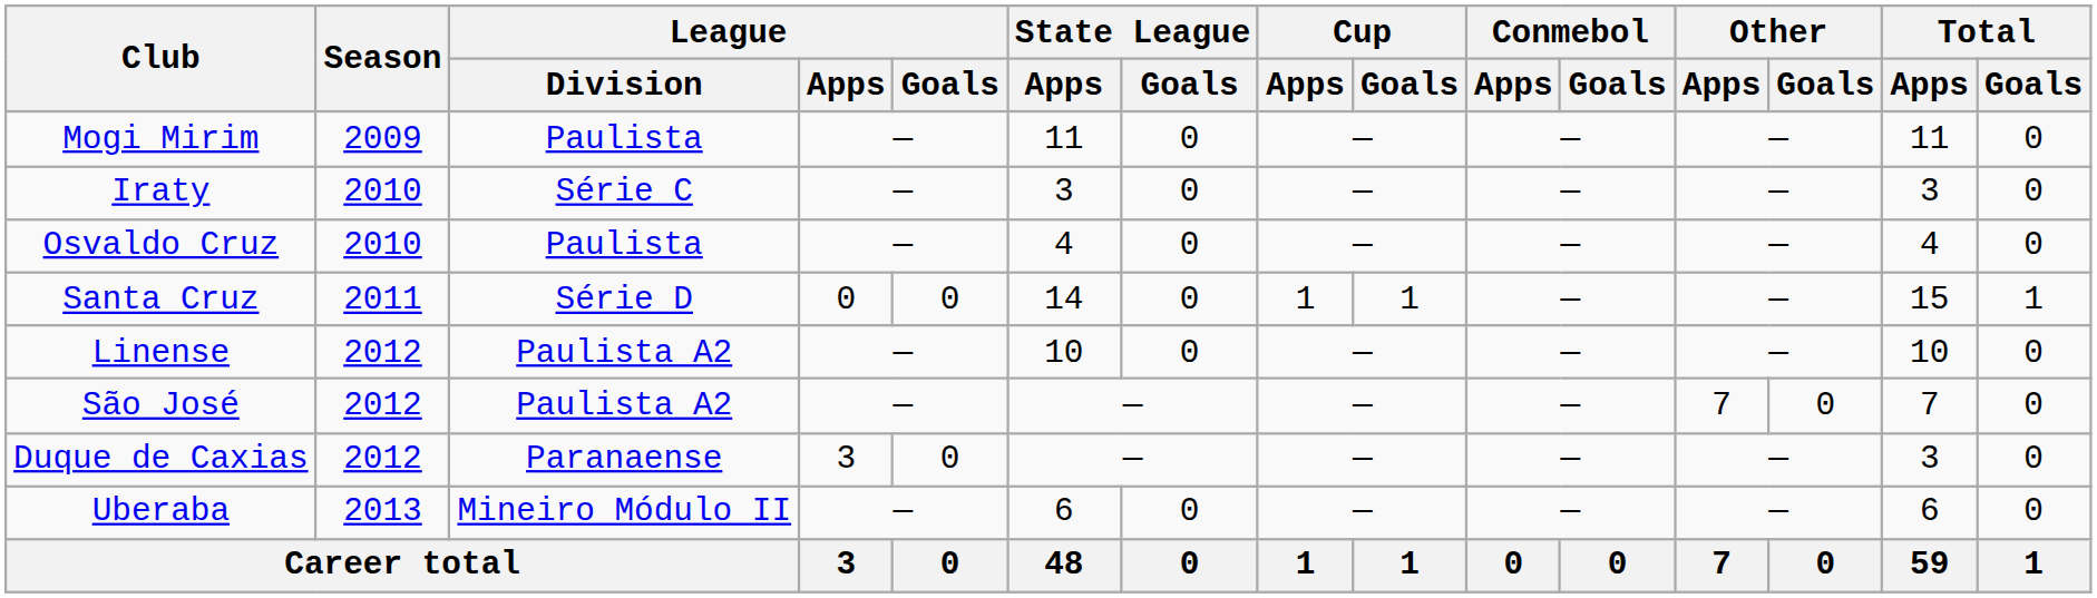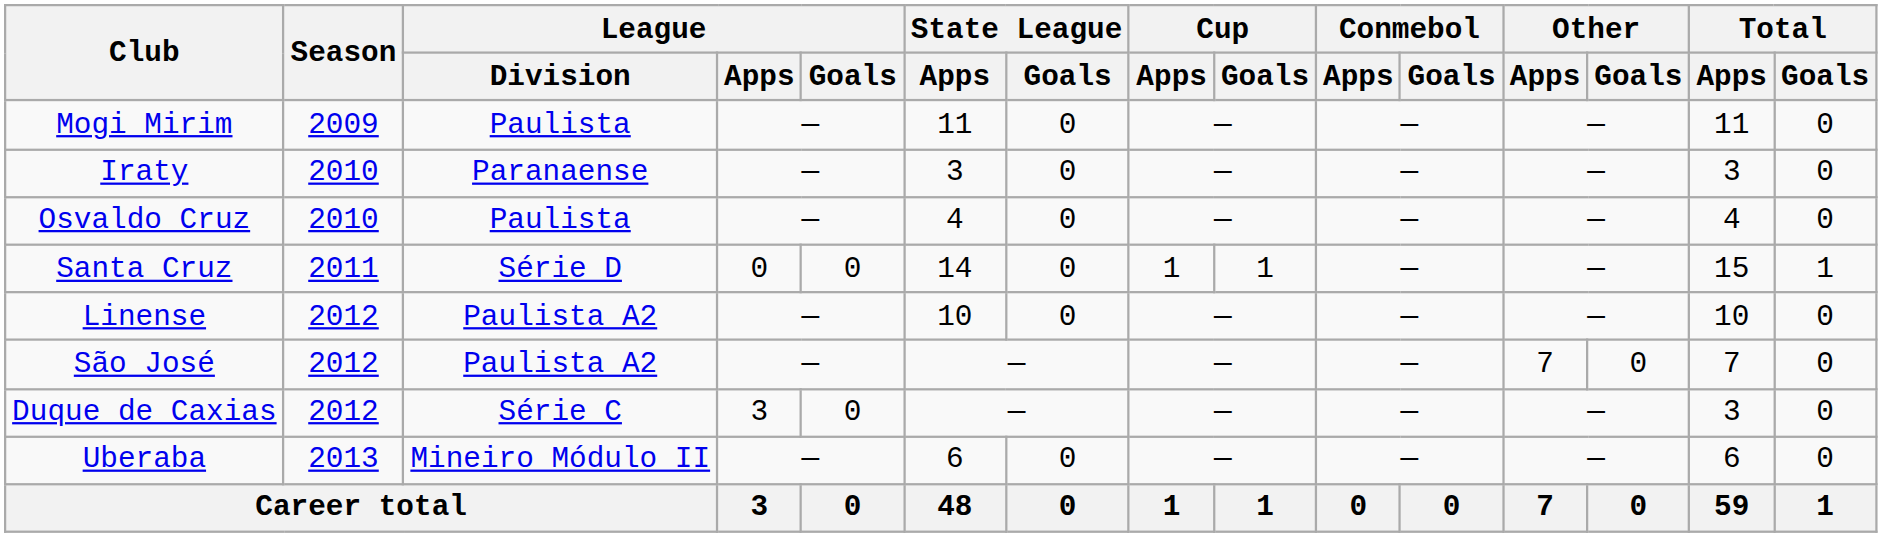 <table class="wikitable" style="text-align: center;">
 <tr>
 <th rowspan="2">Club</th>
 <th rowspan="2">Season</th>
 <th colspan="3">League</th>
 <th colspan="2">State League</th>
 <th colspan="2">Cup</th>
 <th colspan="2">Conmebol</th>
 <th colspan="2">Other</th>
 <th colspan="2">Total</th>
 </tr>
 <tr>
 <th>Division</th>
 <th>Apps</th>
 <th>Goals</th>
 <th>Apps</th>
 <th>Goals</th>
 <th>Apps</th>
 <th>Goals</th>
 <th>Apps</th>
 <th>Goals</th>
 <th>Apps</th>
 <th>Goals</th>
 <th>Apps</th>
 <th>Goals</th>
 </tr>
 <tr>
 <td valign="center"><a href='#'>Mogi Mirim</a></td>
 <td><a href='#'>2009</a></td>
 <td><a href='#'>Paulista</a></td>
 <td colspan="2">—</td>
 <td>11</td>
 <td>0</td>
 <td colspan="2">—</td>
 <td colspan="2">—</td>
 <td colspan="2">—</td>
 <td>11</td>
 <td>0</td>
 </tr>
 <tr>
 <td valign="center"><a href='#'>Iraty</a></td>
 <td><a href='#'>2010</a></td>
-<td><a href='#'>Série C</a></td>
+<td><a href='#'>Paranaense</a></td>
 <td colspan="2">—</td>
 <td>3</td>
 <td>0</td>
 <td colspan="2">—</td>
 <td colspan="2">—</td>
 <td colspan="2">—</td>
 <td>3</td>
 <td>0</td>
 </tr>
 <tr>
 <td valign="center"><a href='#'>Osvaldo Cruz</a></td>
 <td><a href='#'>2010</a></td>
 <td><a href='#'>Paulista</a></td>
 <td colspan="2">—</td>
 <td>4</td>
 <td>0</td>
 <td colspan="2">—</td>
 <td colspan="2">—</td>
 <td colspan="2">—</td>
 <td>4</td>
 <td>0</td>
 </tr>
 <tr>
 <td valign="center"><a href='#'>Santa Cruz</a></td>
 <td><a href='#'>2011</a></td>
 <td><a href='#'>Série D</a></td>
 <td>0</td>
 <td>0</td>
 <td>14</td>
 <td>0</td>
 <td>1</td>
 <td>1</td>
 <td colspan="2">—</td>
 <td colspan="2">—</td>
 <td>15</td>
 <td>1</td>
 </tr>
 <tr>
 <td valign="center"><a href='#'>Linense</a></td>
 <td><a href='#'>2012</a></td>
 <td><a href='#'>Paulista A2</a></td>
 <td colspan="2">—</td>
 <td>10</td>
 <td>0</td>
 <td colspan="2">—</td>
 <td colspan="2">—</td>
 <td colspan="2">—</td>
 <td>10</td>
 <td>0</td>
 </tr>
 <tr>
 <td valign="center"><a href='#'>São José</a></td>
 <td><a href='#'>2012</a></td>
 <td><a href='#'>Paulista A2</a></td>
 <td colspan="2">—</td>
 <td colspan="2">—</td>
 <td colspan="2">—</td>
 <td colspan="2">—</td>
 <td>7</td>
 <td>0</td>
 <td>7</td>
 <td>0</td>
 </tr>
 <tr>
 <td valign="center"><a href='#'>Duque de Caxias</a></td>
 <td><a href='#'>2012</a></td>
-<td><a href='#'>Paranaense</a></td>
+<td><a href='#'>Série C</a></td>
 <td>3</td>
 <td>0</td>
 <td colspan="2">—</td>
 <td colspan="2">—</td>
 <td colspan="2">—</td>
 <td colspan="2">—</td>
 <td>3</td>
 <td>0</td>
 </tr>
 <tr>
 <td valign="center"><a href='#'>Uberaba</a></td>
 <td><a href='#'>2013</a></td>
 <td><a href='#'>Mineiro Módulo II</a></td>
 <td colspan="2">—</td>
 <td>6</td>
 <td>0</td>
 <td colspan="2">—</td>
 <td colspan="2">—</td>
 <td colspan="2">—</td>
 <td>6</td>
 <td>0</td>
 </tr>
 <tr>
 <th colspan="3"><strong>Career total</strong></th>
 <th>3</th>
 <th>0</th>
 <th>48</th>
 <th>0</th>
 <th>1</th>
 <th>1</th>
 <th>0</th>
 <th>0</th>
 <th>7</th>
 <th>0</th>
 <th>59</th>
 <th>1</th>
 </tr>
 </table>
